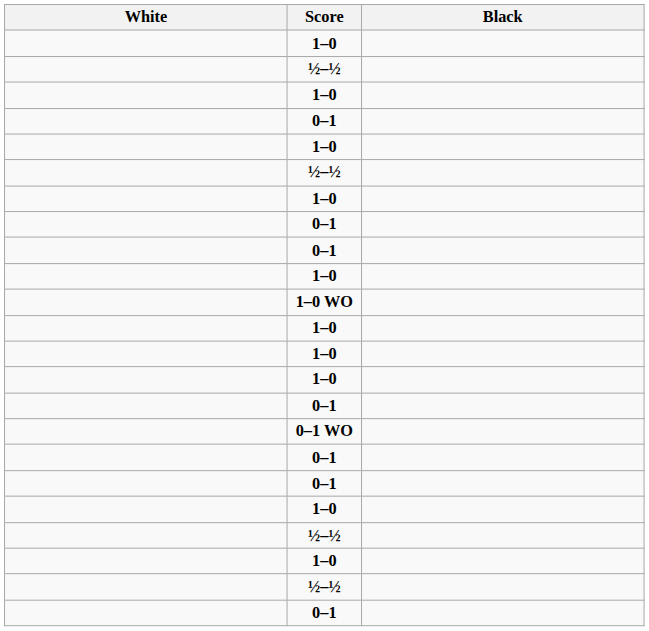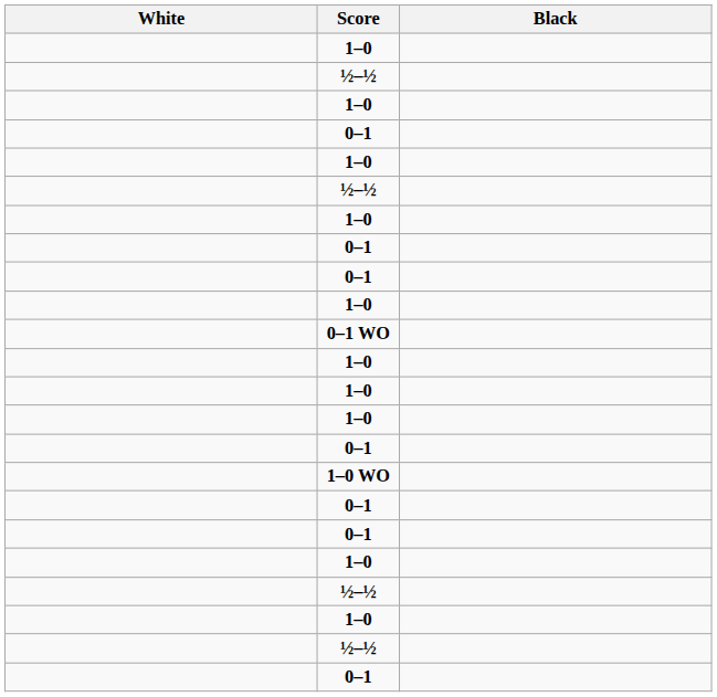 <table class="wikitable" style="text-align: center;">
 <tr>
 <th align="right" width="270">White</th>
 <th width="65">Score</th>
 <th align="left" width="270">Black</th>
 </tr>
 <tr>
 <td align=left><strong></strong></td>
 <td align=center><strong>1–0</strong></td>
 <td align=left></td>
 </tr>
 <tr>
 <td align=left></td>
 <td align=center><strong>½–½</strong></td>
 <td align=left></td>
 </tr>
 <tr>
 <td align=left><strong></strong></td>
 <td align=center><strong>1–0</strong></td>
 <td align=left></td>
 </tr>
 <tr>
 <td align=left></td>
 <td align=center><strong>0–1</strong></td>
 <td align=left><strong></strong></td>
 </tr>
 <tr>
 <td align=left><strong></strong></td>
 <td align=center><strong>1–0</strong></td>
 <td align=left></td>
 </tr>
 <tr>
 <td align=left></td>
 <td align=center><strong>½–½</strong></td>
 <td align=left></td>
 </tr>
 <tr>
 <td align=left><strong></strong></td>
 <td align=center><strong>1–0</strong></td>
 <td align=left></td>
 </tr>
 <tr>
 <td align=left></td>
 <td align=center><strong>0–1</strong></td>
 <td align=left><strong></strong></td>
 </tr>
 <tr>
 <td align=left></td>
 <td align=center><strong>0–1</strong></td>
 <td align=left><strong></strong></td>
 </tr>
 <tr>
 <td align=left><strong></strong></td>
 <td align=center><strong>1–0</strong></td>
 <td align=left></td>
 </tr>
 <tr>
+<td align=left></td>
+<td align=center><strong>0–1 WO</strong></td>
 <td align=left><strong></strong></td>
-<td align=center><strong>1–0 WO</strong></td>
-<td align=left></td>
 </tr>
 <tr>
 <td align=left><strong></strong></td>
 <td align=center><strong>1–0</strong></td>
 <td align=left></td>
 </tr>
 <tr>
 <td align=left><strong></strong></td>
 <td align=center><strong>1–0</strong></td>
 <td align=left></td>
 </tr>
 <tr>
 <td align=left><strong></strong></td>
 <td align=center><strong>1–0</strong></td>
 <td align=left></td>
 </tr>
 <tr>
 <td align=left></td>
 <td align=center><strong>0–1</strong></td>
 <td align=left><strong></strong></td>
 </tr>
 <tr>
+<td align=left><strong></strong></td>
+<td align=center><strong>1–0 WO</strong></td>
 <td align=left></td>
-<td align=center><strong>0–1 WO</strong></td>
-<td align=left><strong></strong></td>
 </tr>
 <tr>
 <td align=left></td>
 <td align=center><strong>0–1</strong></td>
 <td align=left><strong></strong></td>
 </tr>
 <tr>
 <td align=left></td>
 <td align=center><strong>0–1</strong></td>
 <td align=left><strong></strong></td>
 </tr>
 <tr>
 <td align=left><strong></strong></td>
 <td align=center><strong>1–0</strong></td>
 <td align=left></td>
 </tr>
 <tr>
 <td align=left></td>
 <td align=center><strong>½–½</strong></td>
 <td align=left></td>
 </tr>
 <tr>
 <td align=left><strong></strong></td>
 <td align=center><strong>1–0</strong></td>
 <td align=left></td>
 </tr>
 <tr>
 <td align=left></td>
 <td align=center><strong>½–½</strong></td>
 <td align=left></td>
 </tr>
 <tr>
 <td align=left></td>
 <td align=center><strong>0–1</strong></td>
 <td align=left><strong></strong></td>
 </tr>
 </table>
